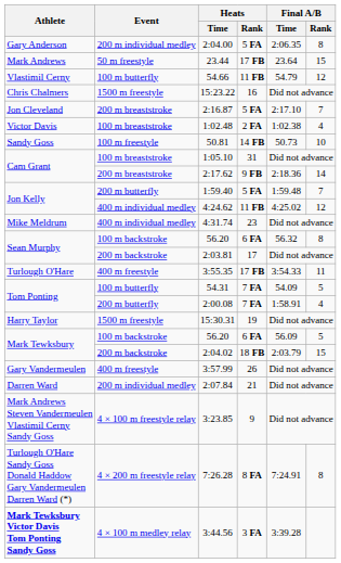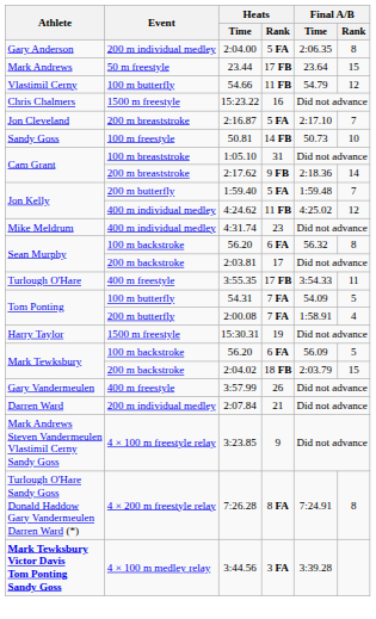 <table class="wikitable" style="font-size:90%">
 <tr>
 <th rowspan="2">Athlete</th>
 <th rowspan="2">Event</th>
 <th colspan=2>Heats</th>
 <th colspan=2>Final A/B</th>
 </tr>
 <tr style="font-size:95%">
 <th>Time</th>
 <th>Rank</th>
 <th>Time</th>
 <th>Rank</th>
 </tr>
 <tr align=center>
 <td align=left><a href='#'>Gary Anderson</a></td>
 <td align=left><a href='#'>200 m individual medley</a></td>
 <td>2:04.00</td>
 <td>5 <strong>FA</strong></td>
 <td>2:06.35</td>
 <td>8</td>
 </tr>
 <tr align=center>
 <td align=left><a href='#'>Mark Andrews</a></td>
 <td align=left><a href='#'>50 m freestyle</a></td>
 <td>23.44</td>
 <td>17 <strong>FB</strong></td>
 <td>23.64</td>
 <td>15</td>
 </tr>
 <tr align=center>
 <td align=left><a href='#'>Vlastimil Cerny</a></td>
 <td align=left><a href='#'>100 m butterfly</a></td>
 <td>54.66</td>
 <td>11 <strong>FB</strong></td>
 <td>54.79</td>
 <td>12</td>
 </tr>
 <tr align=center>
 <td align=left><a href='#'>Chris Chalmers</a></td>
 <td align=left><a href='#'>1500 m freestyle</a></td>
 <td>15:23.22</td>
 <td>16</td>
 <td colspan=2>Did not advance</td>
 </tr>
 <tr align=center>
 <td align=left><a href='#'>Jon Cleveland</a></td>
 <td align=left><a href='#'>200 m breaststroke</a></td>
 <td>2:16.87</td>
 <td>5 <strong>FA</strong></td>
 <td>2:17.10</td>
 <td>7</td>
-</tr>
-<tr align=center>
-<td align=left><a href='#'>Victor Davis</a></td>
-<td align=left><a href='#'>100 m breaststroke</a></td>
-<td>1:02.48</td>
-<td>2 <strong>FA</strong></td>
-<td>1:02.38</td>
-<td>4</td>
 </tr>
 <tr align=center>
 <td align=left><a href='#'>Sandy Goss</a></td>
 <td align=left><a href='#'>100 m freestyle</a></td>
 <td>50.81</td>
 <td>14 <strong>FB</strong></td>
 <td>50.73</td>
 <td>10</td>
 </tr>
 <tr align=center>
 <td align=left rowspan=2><a href='#'>Cam Grant</a></td>
 <td align=left><a href='#'>100 m breaststroke</a></td>
 <td>1:05.10</td>
 <td>31</td>
 <td colspan=2>Did not advance</td>
 </tr>
 <tr align=center>
 <td align=left><a href='#'>200 m breaststroke</a></td>
 <td>2:17.62</td>
 <td>9 <strong>FB</strong></td>
 <td>2:18.36</td>
 <td>14</td>
 </tr>
 <tr align=center>
 <td align=left rowspan=2><a href='#'>Jon Kelly</a></td>
 <td align=left><a href='#'>200 m butterfly</a></td>
 <td>1:59.40</td>
 <td>5 <strong>FA</strong></td>
 <td>1:59.48</td>
 <td>7</td>
 </tr>
 <tr align=center>
 <td align=left><a href='#'>400 m individual medley</a></td>
 <td>4:24.62</td>
 <td>11 <strong>FB</strong></td>
 <td>4:25.02</td>
 <td>12</td>
 </tr>
 <tr align=center>
 <td align=left><a href='#'>Mike Meldrum</a></td>
 <td align=left><a href='#'>400 m individual medley</a></td>
 <td>4:31.74</td>
 <td>23</td>
 <td colspan=2>Did not advance</td>
 </tr>
 <tr align=center>
 <td align=left rowspan=2><a href='#'>Sean Murphy</a></td>
 <td align=left><a href='#'>100 m backstroke</a></td>
 <td>56.20</td>
 <td>6 <strong>FA</strong></td>
 <td>56.32</td>
 <td>8</td>
 </tr>
 <tr align=center>
 <td align=left><a href='#'>200 m backstroke</a></td>
 <td>2:03.81</td>
 <td>17</td>
 <td colspan=2>Did not advance</td>
 </tr>
 <tr align=center>
 <td align=left><a href='#'>Turlough O'Hare</a></td>
 <td align=left><a href='#'>400 m freestyle</a></td>
 <td>3:55.35</td>
 <td>17 <strong>FB</strong></td>
 <td>3:54.33</td>
 <td>11</td>
 </tr>
 <tr align=center>
 <td align=left rowspan=2><a href='#'>Tom Ponting</a></td>
 <td align=left><a href='#'>100 m butterfly</a></td>
 <td>54.31</td>
 <td>7 <strong>FA</strong></td>
 <td>54.09</td>
 <td>5</td>
 </tr>
 <tr align=center>
 <td align=left><a href='#'>200 m butterfly</a></td>
 <td>2:00.08</td>
 <td>7 <strong>FA</strong></td>
 <td>1:58.91</td>
 <td>4</td>
 </tr>
 <tr align=center>
 <td align=left><a href='#'>Harry Taylor</a></td>
 <td align=left><a href='#'>1500 m freestyle</a></td>
 <td>15:30.31</td>
 <td>19</td>
 <td colspan=2>Did not advance</td>
 </tr>
 <tr align=center>
 <td align=left rowspan=2><a href='#'>Mark Tewksbury</a></td>
 <td align=left><a href='#'>100 m backstroke</a></td>
 <td>56.20</td>
 <td>6 <strong>FA</strong></td>
 <td>56.09</td>
 <td>5</td>
 </tr>
 <tr align=center>
 <td align=left><a href='#'>200 m backstroke</a></td>
 <td>2:04.02</td>
 <td>18 <strong>FB</strong></td>
 <td>2:03.79</td>
 <td>15</td>
 </tr>
 <tr align=center>
 <td align=left><a href='#'>Gary Vandermeulen</a></td>
 <td align=left><a href='#'>400 m freestyle</a></td>
 <td>3:57.99</td>
 <td>26</td>
 <td colspan=2>Did not advance</td>
 </tr>
 <tr align=center>
 <td align=left><a href='#'>Darren Ward</a></td>
 <td align=left><a href='#'>200 m individual medley</a></td>
 <td>2:07.84</td>
 <td>21</td>
 <td colspan=2>Did not advance</td>
 </tr>
 <tr align=center>
 <td align=left><a href='#'>Mark Andrews</a><br><a href='#'>Steven Vandermeulen</a><br><a href='#'>Vlastimil Cerny</a><br><a href='#'>Sandy Goss</a></td>
 <td align=left><a href='#'>4 × 100 m freestyle relay</a></td>
 <td>3:23.85</td>
 <td>9</td>
 <td colspan=2>Did not advance</td>
 </tr>
 <tr align=center>
 <td align=left><a href='#'>Turlough O'Hare</a><br><a href='#'>Sandy Goss</a><br><a href='#'>Donald Haddow</a><br><a href='#'>Gary Vandermeulen</a><br><a href='#'>Darren Ward</a> (*)</td>
 <td align=left><a href='#'>4 × 200 m freestyle relay</a></td>
 <td>7:26.28</td>
 <td>8 <strong>FA</strong></td>
 <td>7:24.91</td>
 <td>8</td>
 </tr>
 <tr align=center>
 <td align=left><strong><a href='#'>Mark Tewksbury</a><br><a href='#'>Victor Davis</a><br><a href='#'>Tom Ponting</a><br><a href='#'>Sandy Goss</a></strong></td>
 <td align=left><a href='#'>4 × 100 m medley relay</a></td>
 <td>3:44.56</td>
 <td>3 <strong>FA</strong></td>
 <td>3:39.28</td>
 <td></td>
 </tr>
 </table>
